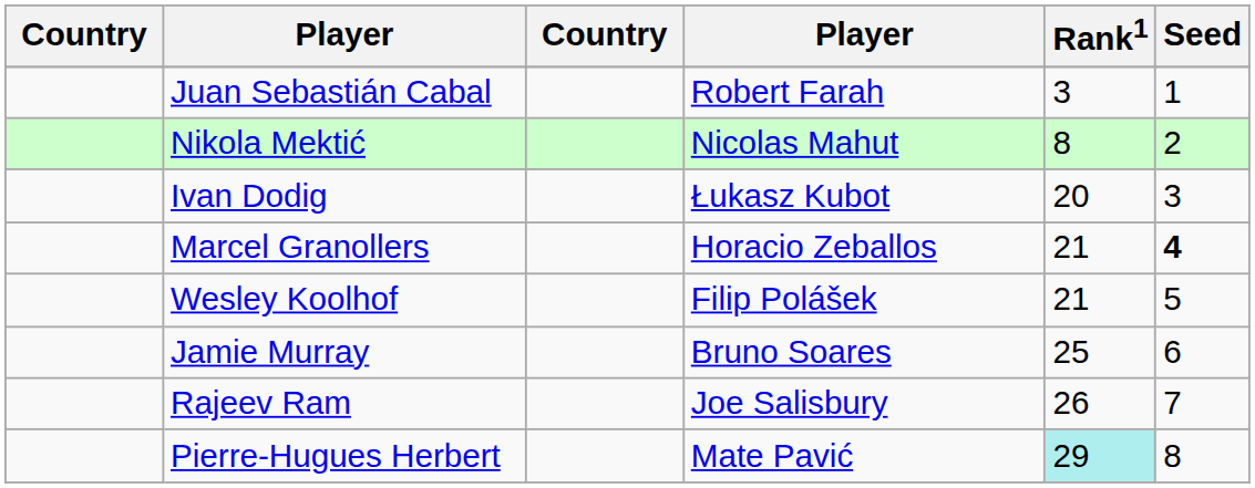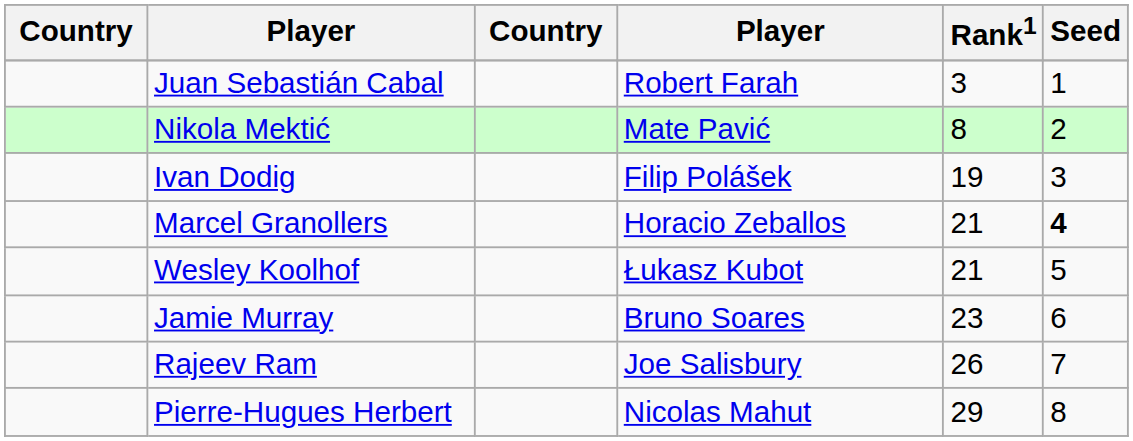 <table class="sortable wikitable">
 <tr>
 <th width="70">Country</th>
 <th width="175">Player</th>
 <th width="70">Country</th>
 <th width="175">Player</th>
 <th>Rank<sup>1</sup></th>
 <th>Seed</th>
 </tr>
 <tr>
 </tr>
 <tr>
 <td></td>
 <td><a href='#'>Juan Sebastián Cabal</a></td>
 <td></td>
 <td><a href='#'>Robert Farah</a></td>
 <td>3</td>
 <td>1</td>
 </tr>
 <tr style="background:#cfc;">
 <td></td>
 <td><a href='#'>Nikola Mektić</a></td>
 <td></td>
-<td><a href='#'>Nicolas Mahut</a></td>
+<td><a href='#'>Mate Pavić</a></td>
 <td>8</td>
 <td>2</td>
 </tr>
 <tr>
 <td></td>
 <td><a href='#'>Ivan Dodig</a></td>
 <td></td>
-<td><a href='#'>Łukasz Kubot</a></td>
-<td>20</td>
+<td><a href='#'>Filip Polášek</a></td>
+<td>19</td>
 <td>3</td>
 </tr>
 <tr>
 <td></td>
 <td><a href='#'>Marcel Granollers</a></td>
 <td></td>
 <td><a href='#'>Horacio Zeballos</a></td>
 <td>21</td>
 <td><strong>4</strong></td>
 </tr>
 <tr>
 <td></td>
 <td><a href='#'>Wesley Koolhof</a></td>
 <td></td>
-<td><a href='#'>Filip Polášek</a></td>
+<td><a href='#'>Łukasz Kubot</a></td>
 <td>21</td>
 <td>5</td>
 </tr>
 <tr>
 <td></td>
 <td><a href='#'>Jamie Murray</a></td>
 <td></td>
 <td><a href='#'>Bruno Soares</a></td>
-<td>25</td>
+<td>23</td>
 <td>6</td>
 </tr>
 <tr>
 <td></td>
 <td><a href='#'>Rajeev Ram</a></td>
 <td></td>
 <td><a href='#'>Joe Salisbury</a></td>
 <td>26</td>
 <td>7</td>
 </tr>
 <tr>
 <td></td>
 <td><a href='#'>Pierre-Hugues Herbert</a></td>
 <td></td>
-<td><a href='#'>Mate Pavić</a></td>
-<td style="background: paleturquoise;">29</td>
+<td><a href='#'>Nicolas Mahut</a></td>
+<td>29</td>
 <td>8</td>
 </tr>
 </table>
